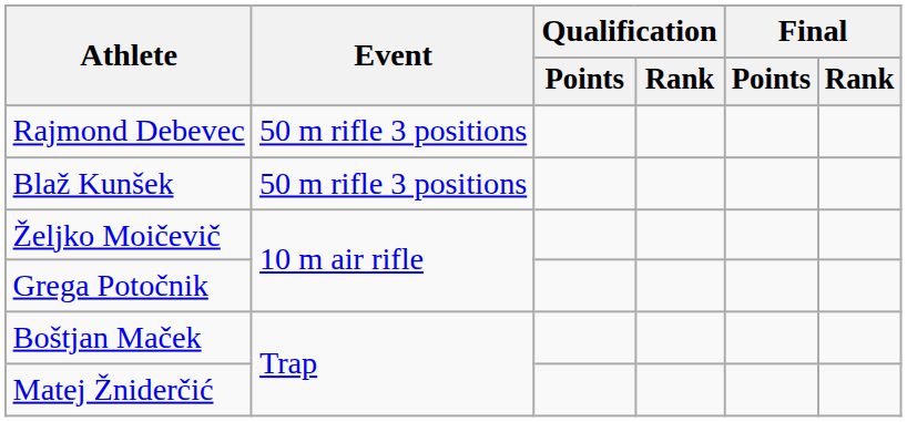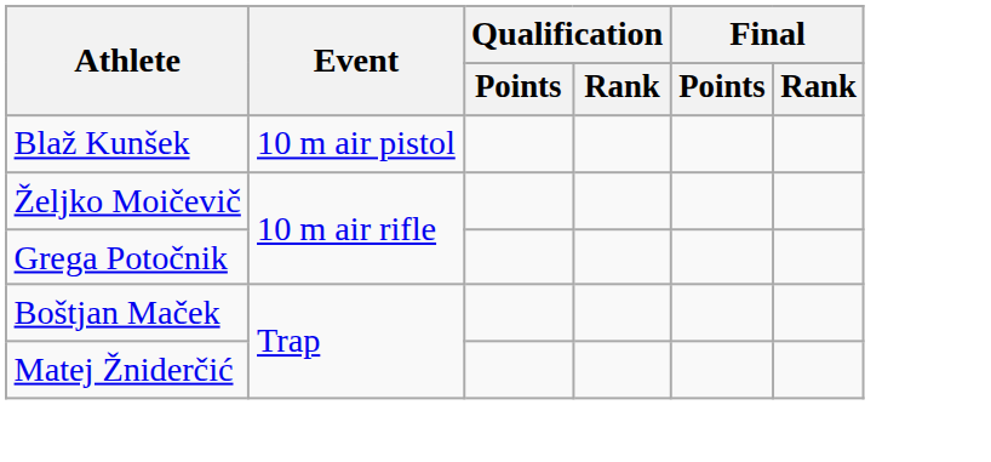 <table class="wikitable" style="font-size:90%">
 <tr>
 <th rowspan="2">Athlete</th>
 <th rowspan="2">Event</th>
 <th colspan=2>Qualification</th>
 <th colspan=2>Final</th>
 </tr>
 <tr style="font-size:95%">
 <th>Points</th>
 <th>Rank</th>
 <th>Points</th>
 <th>Rank</th>
 </tr>
 <tr align=center>
-<td align=left><a href='#'>Rajmond Debevec</a></td>
-<td align=left><a href='#'>50 m rifle 3 positions</a></td>
-<td></td>
-<td></td>
-<td></td>
-<td></td>
-</tr>
-<tr align=center>
 <td align=left><a href='#'>Blaž Kunšek</a></td>
-<td align=left><a href='#'>50 m rifle 3 positions</a></td>
+<td align=left><a href='#'>10 m air pistol</a></td>
 <td></td>
 <td></td>
 <td></td>
 <td></td>
 </tr>
 <tr align=center>
 <td align=left><a href='#'>Željko Moičevič</a></td>
 <td align=left rowspan=2><a href='#'>10 m air rifle</a></td>
 <td></td>
 <td></td>
 <td></td>
 <td></td>
 </tr>
 <tr align=center>
 <td align=left><a href='#'>Grega Potočnik</a></td>
 <td></td>
 <td></td>
 <td></td>
 <td></td>
 </tr>
 <tr align=center>
 <td align=left><a href='#'>Boštjan Maček</a></td>
 <td align=left rowspan=2><a href='#'>Trap</a></td>
 <td></td>
 <td></td>
 <td></td>
 <td></td>
 </tr>
 <tr align=center>
 <td align=left><a href='#'>Matej Žniderčić</a></td>
 <td></td>
 <td></td>
 <td></td>
 <td></td>
 </tr>
 </table>
